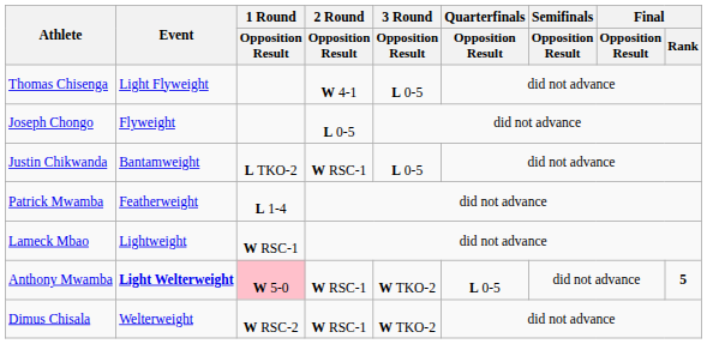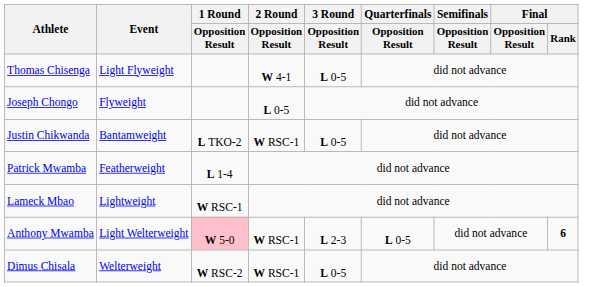 <table class="wikitable" style="font-size:90%">
 <tr>
 <th rowspan="2">Athlete</th>
 <th rowspan="2">Event</th>
 <th>1 Round</th>
 <th>2 Round</th>
 <th>3 Round</th>
 <th>Quarterfinals</th>
 <th>Semifinals</th>
 <th colspan=2>Final</th>
 </tr>
 <tr style="font-size:95%">
 <th>Opposition<br>Result</th>
 <th>Opposition<br>Result</th>
 <th>Opposition<br>Result</th>
 <th>Opposition<br>Result</th>
 <th>Opposition<br>Result</th>
 <th>Opposition<br>Result</th>
 <th>Rank</th>
 </tr>
 <tr align=center>
 <td align=left><a href='#'>Thomas Chisenga</a></td>
 <td align=left><a href='#'>Light Flyweight</a></td>
 <td></td>
 <td><br><strong>W</strong> 4-1</td>
 <td><br><strong>L</strong> 0-5</td>
 <td colspan=5>did not advance</td>
 </tr>
 <tr align=center>
 <td align=left><a href='#'>Joseph Chongo</a></td>
 <td align=left><a href='#'>Flyweight</a></td>
 <td></td>
 <td><br><strong>L</strong> 0-5</td>
 <td colspan=5>did not advance</td>
 </tr>
 <tr align=center>
 <td align=left><a href='#'>Justin Chikwanda</a></td>
 <td align=left><a href='#'>Bantamweight</a></td>
 <td><br><strong>L</strong> TKO-2</td>
 <td><br><strong>W</strong> RSC-1</td>
 <td><br><strong>L</strong> 0-5</td>
 <td colspan=5>did not advance</td>
 </tr>
 <tr align=center>
 <td align=left><a href='#'>Patrick Mwamba</a></td>
 <td align=left><a href='#'>Featherweight</a></td>
 <td><br><strong>L</strong> 1-4</td>
 <td colspan=6>did not advance</td>
 </tr>
 <tr align=center>
 <td align=left><a href='#'>Lameck Mbao</a></td>
 <td align=left><a href='#'>Lightweight</a></td>
 <td><br><strong>W</strong> RSC-1</td>
 <td colspan=6>did not advance</td>
 </tr>
 <tr align=center>
 <td align=left><a href='#'>Anthony Mwamba</a></td>
-<td align=left><strong><a href='#'>Light Welterweight</a></strong></td>
+<td align=left><a href='#'>Light Welterweight</a></td>
 <td style="background: pink;"><br><strong>W</strong> 5-0</td>
 <td><br><strong>W</strong> RSC-1</td>
-<td><br><strong>W</strong> TKO-2</td>
+<td><br><strong>L</strong> 2-3</td>
 <td><br><strong>L</strong> 0-5</td>
 <td colspan=2>did not advance</td>
-<td><strong>5</strong></td>
+<td><strong>6</strong></td>
 </tr>
 <tr align=center>
 <td align=left><a href='#'>Dimus Chisala</a></td>
 <td align=left><a href='#'>Welterweight</a></td>
 <td><br><strong>W</strong> RSC-2</td>
 <td><br><strong>W</strong> RSC-1</td>
-<td><br><strong>W</strong> TKO-2</td>
+<td><br><strong>L</strong> 0-5</td>
 <td colspan=5>did not advance</td>
 </tr>
 </table>
